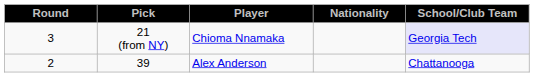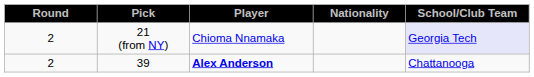 <table class="wikitable">
 <tr>
 <th style="background:black; color:silver; width:15%;">Round</th>
 <th style="background:black; color:silver; width:15%;">Pick</th>
 <th style="background:black; color:silver; width:20%;">Player</th>
 <th style="background:black; color:silver; width:15%;">Nationality</th>
 <th style="background:black; color:silver; width:20%;">School/Club Team</th>
 </tr>
 <tr>
-<td style="text-align:center;">3</td>
+<td style="text-align:center;">2</td>
 <td style="text-align:center;">21 <br> (from <a href='#'>NY</a>)</td>
 <td><a href='#'>Chioma Nnamaka</a></td>
 <td></td>
 <td style="background: lavender;"><a href='#'>Georgia Tech</a></td>
 </tr>
 <tr>
 <td style="text-align:center;">2</td>
 <td style="text-align:center;">39</td>
-<td><a href='#'>Alex Anderson</a></td>
+<td><strong><a href='#'>Alex Anderson</a></strong></td>
 <td></td>
 <td><a href='#'>Chattanooga</a></td>
 </tr>
 </table>
